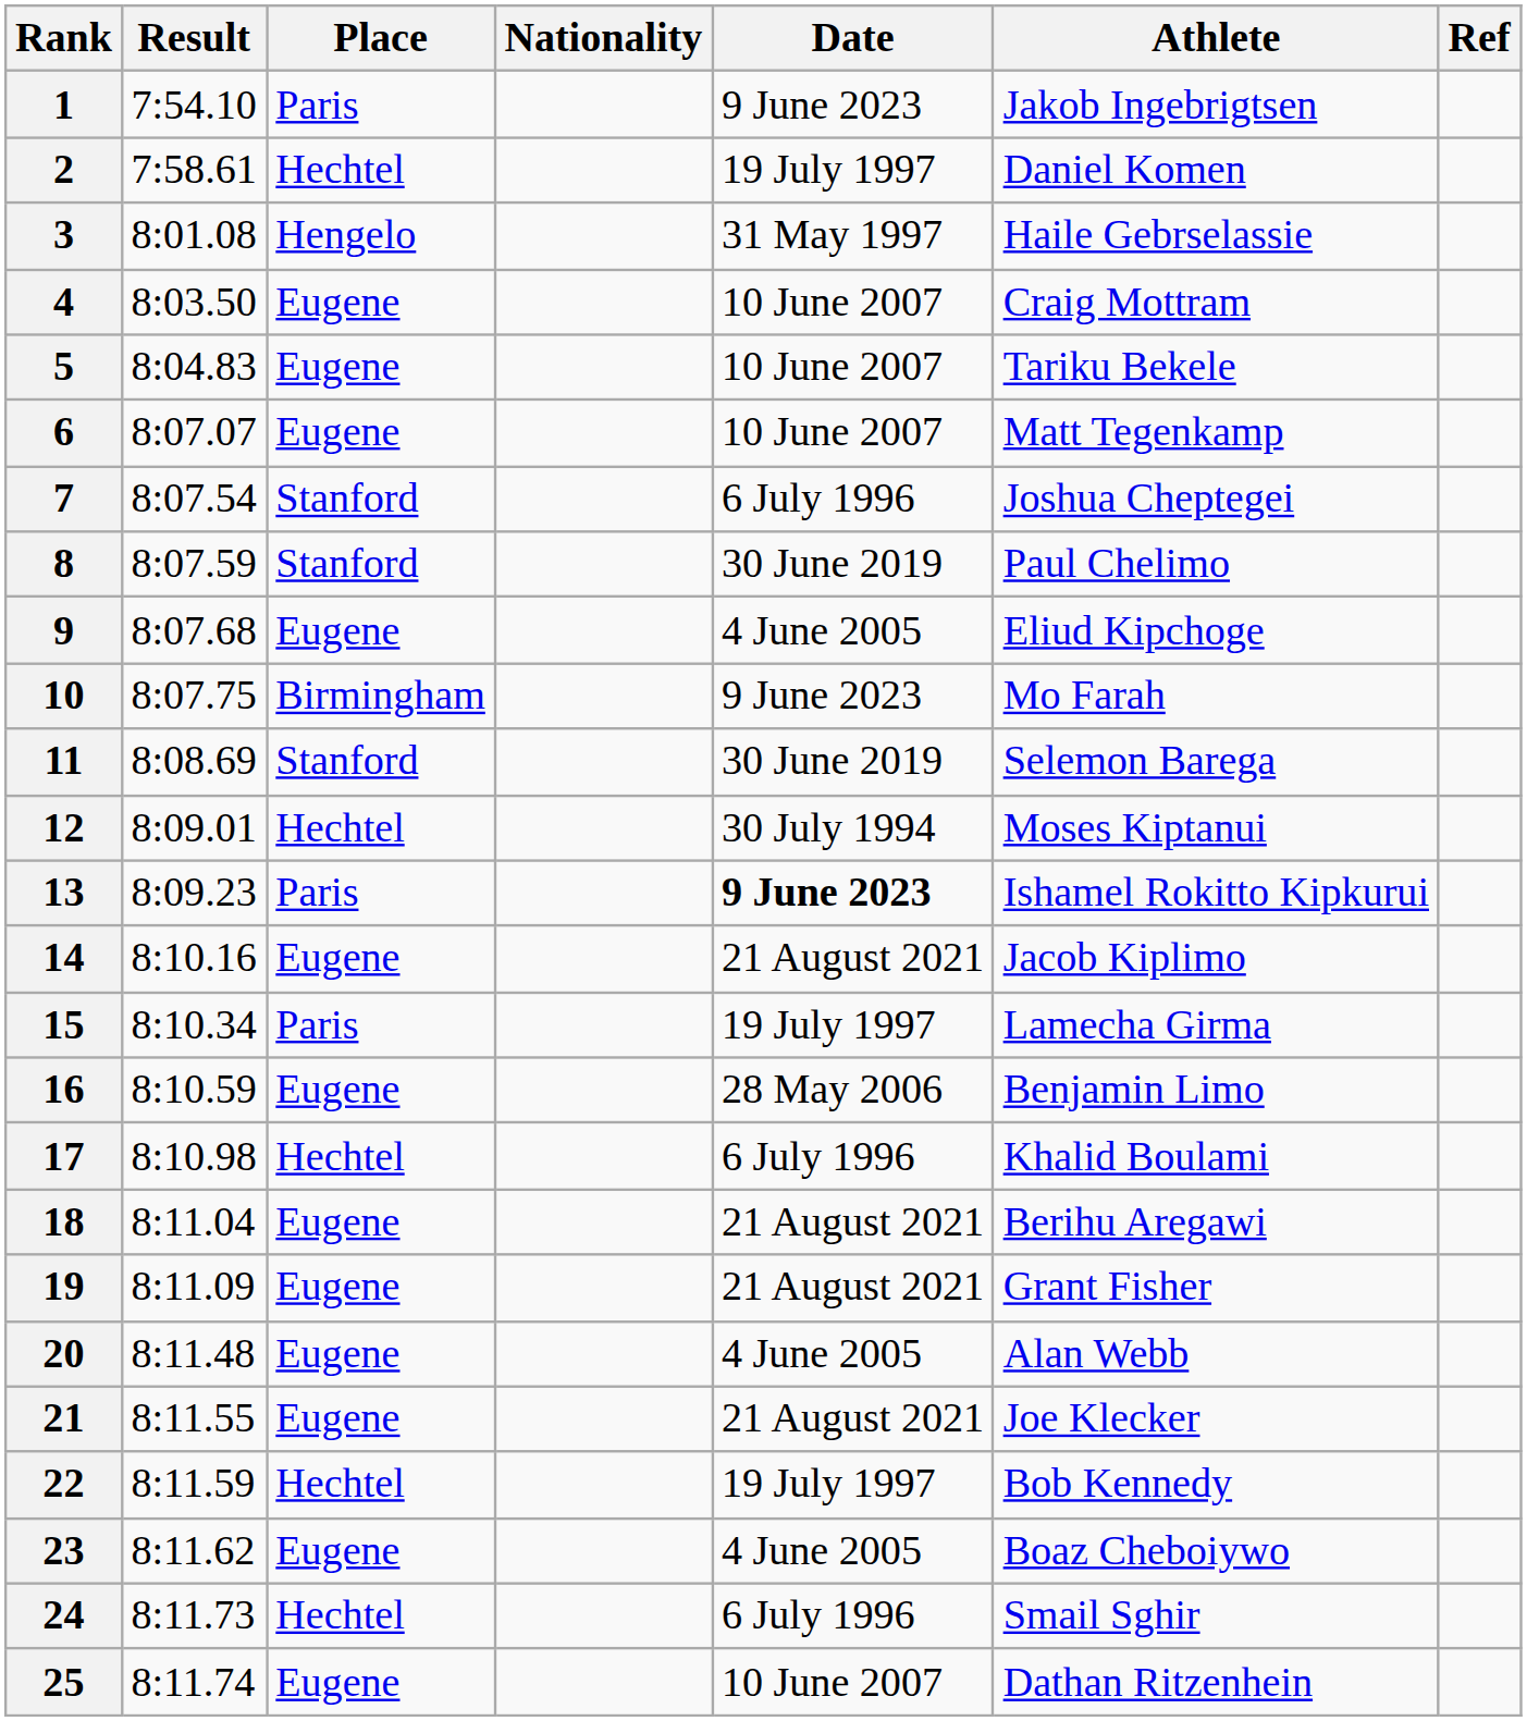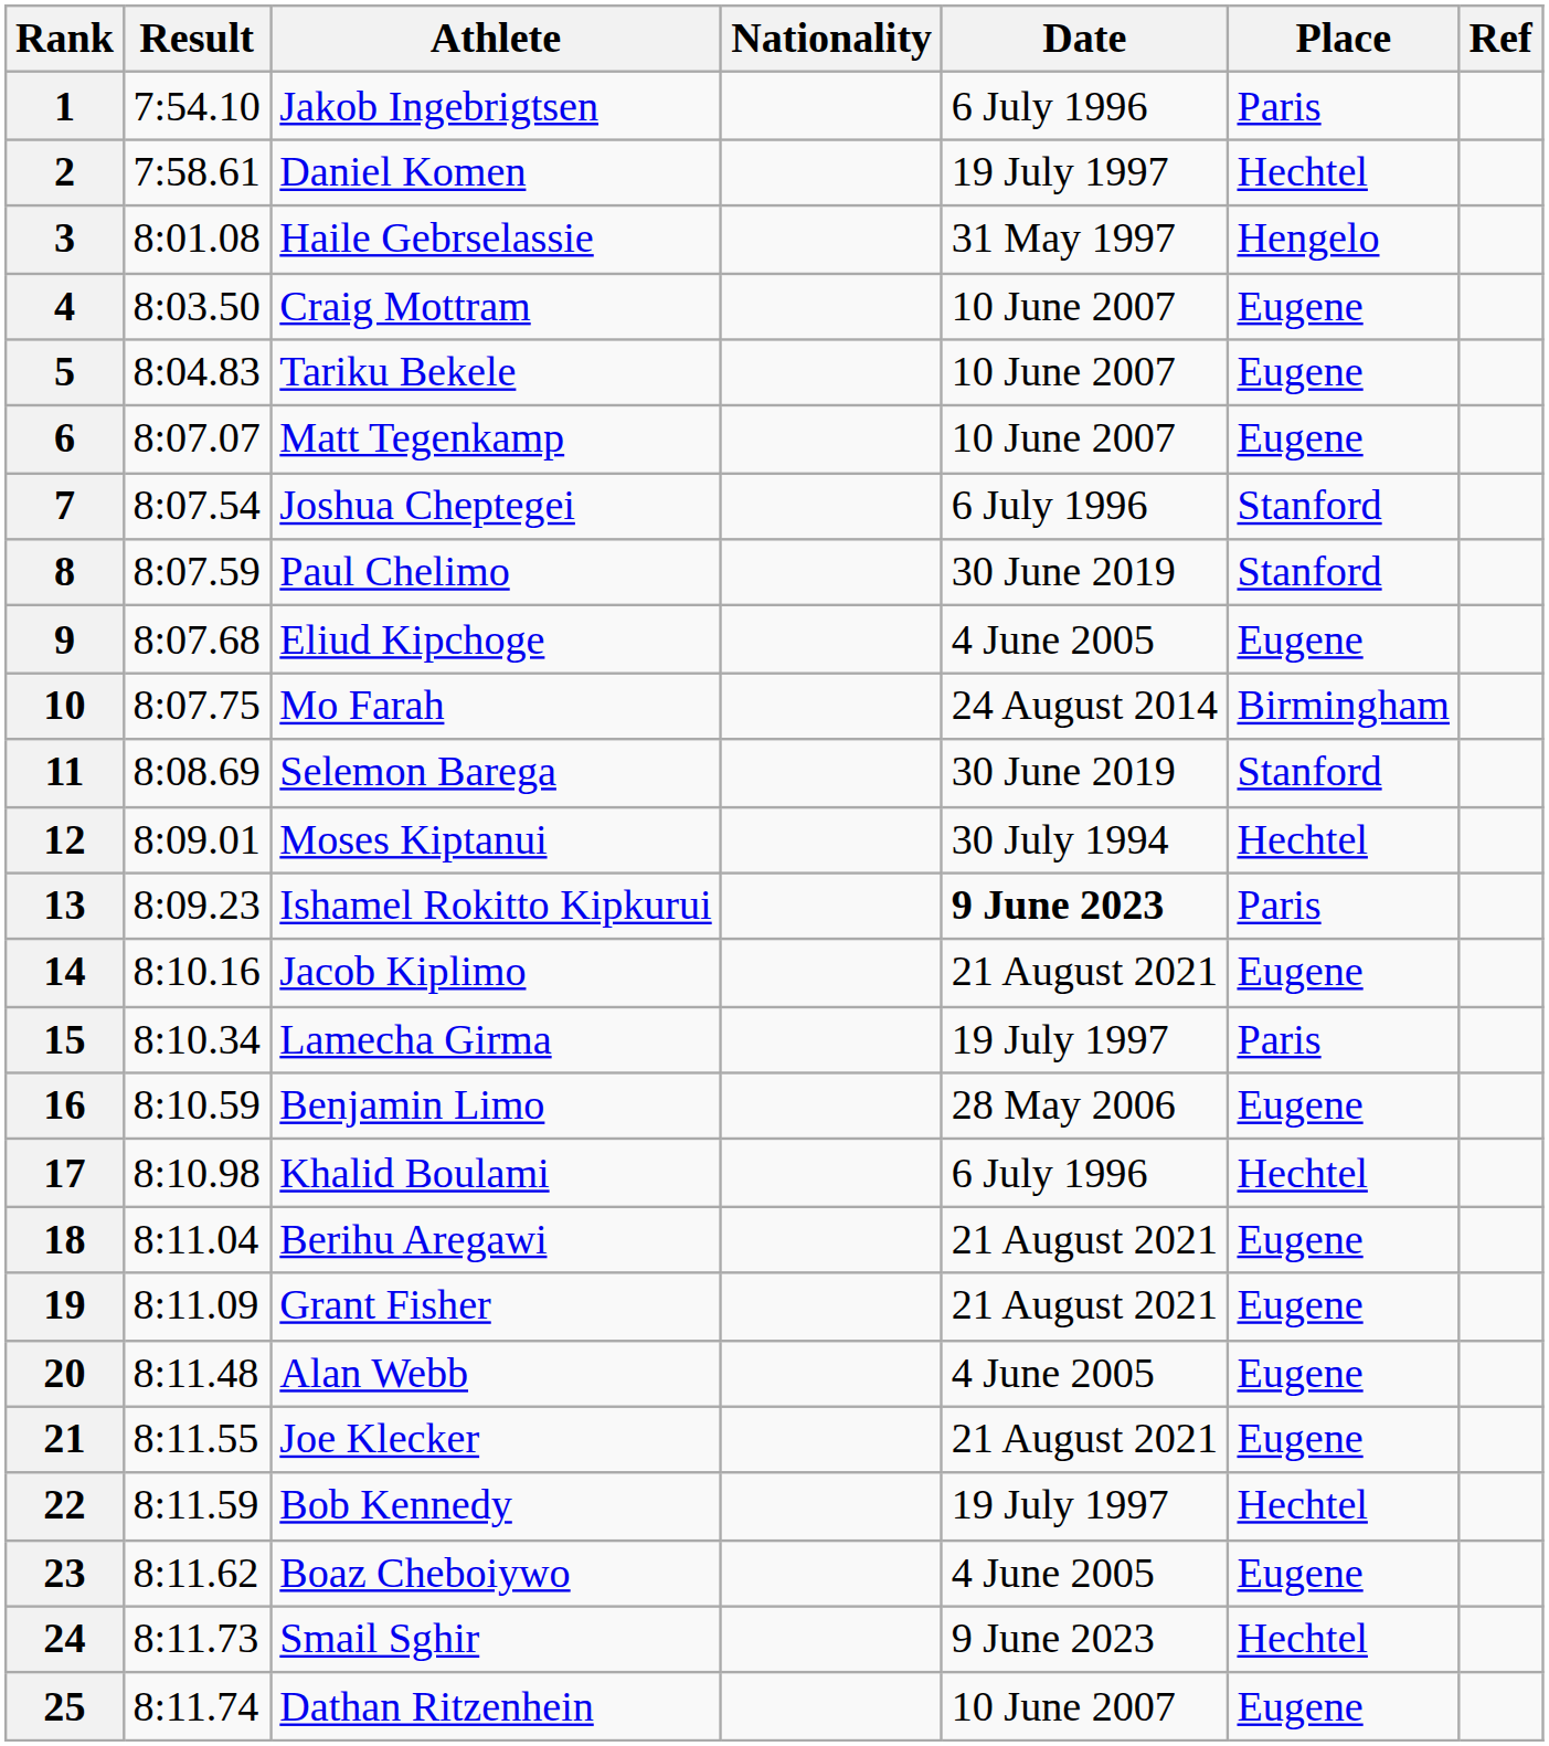 <table class="wikitable">
 <tr>
 <th>Rank</th>
 <th>Result</th>
-<th>Place</th>
+<th>Athlete</th>
 <th>Nationality</th>
 <th>Date</th>
-<th>Athlete</th>
+<th>Place</th>
 <th>Ref</th>
 </tr>
 <tr>
 <th>1</th>
 <td>7:54.10</td>
+<td><a href='#'>Jakob Ingebrigtsen</a></td>
+<td></td>
+<td>6 July 1996</td>
 <td><a href='#'>Paris</a></td>
-<td></td>
-<td>9 June 2023</td>
-<td><a href='#'>Jakob Ingebrigtsen</a></td>
 <td></td>
 </tr>
 <tr>
 <th>2</th>
 <td>7:58.61</td>
-<td><a href='#'>Hechtel</a></td>
+<td><a href='#'>Daniel Komen</a></td>
 <td></td>
 <td>19 July 1997</td>
-<td><a href='#'>Daniel Komen</a></td>
+<td><a href='#'>Hechtel</a></td>
 <td></td>
 </tr>
 <tr>
 <th>3</th>
 <td>8:01.08</td>
-<td><a href='#'>Hengelo</a></td>
+<td><a href='#'>Haile Gebrselassie</a></td>
 <td></td>
 <td>31 May 1997</td>
-<td><a href='#'>Haile Gebrselassie</a></td>
+<td><a href='#'>Hengelo</a></td>
 <td></td>
 </tr>
 <tr>
 <th>4</th>
 <td>8:03.50</td>
-<td><a href='#'>Eugene</a></td>
+<td><a href='#'>Craig Mottram</a></td>
 <td></td>
 <td>10 June 2007</td>
-<td><a href='#'>Craig Mottram</a></td>
+<td><a href='#'>Eugene</a></td>
 <td></td>
 </tr>
 <tr>
 <th>5</th>
 <td>8:04.83</td>
-<td><a href='#'>Eugene</a></td>
+<td><a href='#'>Tariku Bekele</a></td>
 <td></td>
 <td>10 June 2007</td>
-<td><a href='#'>Tariku Bekele</a></td>
+<td><a href='#'>Eugene</a></td>
 <td></td>
 </tr>
 <tr>
 <th>6</th>
 <td>8:07.07</td>
-<td><a href='#'>Eugene</a></td>
+<td><a href='#'>Matt Tegenkamp</a></td>
 <td></td>
 <td>10 June 2007</td>
-<td><a href='#'>Matt Tegenkamp</a></td>
+<td><a href='#'>Eugene</a></td>
 <td></td>
 </tr>
 <tr>
 <th>7</th>
 <td>8:07.54</td>
-<td><a href='#'>Stanford</a></td>
+<td><a href='#'>Joshua Cheptegei</a></td>
 <td></td>
 <td>6 July 1996</td>
-<td><a href='#'>Joshua Cheptegei</a></td>
+<td><a href='#'>Stanford</a></td>
 <td></td>
 </tr>
 <tr>
 <th>8</th>
 <td>8:07.59</td>
-<td><a href='#'>Stanford</a></td>
+<td><a href='#'>Paul Chelimo</a></td>
 <td></td>
 <td>30 June 2019</td>
-<td><a href='#'>Paul Chelimo</a></td>
+<td><a href='#'>Stanford</a></td>
 <td></td>
 </tr>
 <tr>
 <th>9</th>
 <td>8:07.68</td>
-<td><a href='#'>Eugene</a></td>
+<td><a href='#'>Eliud Kipchoge</a></td>
 <td></td>
 <td>4 June 2005</td>
-<td><a href='#'>Eliud Kipchoge</a></td>
+<td><a href='#'>Eugene</a></td>
 <td></td>
 </tr>
 <tr>
 <th>10</th>
 <td>8:07.75</td>
+<td><a href='#'>Mo Farah</a></td>
+<td></td>
+<td>24 August 2014</td>
 <td><a href='#'>Birmingham</a></td>
-<td></td>
-<td>9 June 2023</td>
-<td><a href='#'>Mo Farah</a></td>
 <td></td>
 </tr>
 <tr>
 <th>11</th>
 <td>8:08.69</td>
-<td><a href='#'>Stanford</a></td>
+<td><a href='#'>Selemon Barega</a></td>
 <td></td>
 <td>30 June 2019</td>
-<td><a href='#'>Selemon Barega</a></td>
+<td><a href='#'>Stanford</a></td>
 <td></td>
 </tr>
 <tr>
 <th>12</th>
 <td>8:09.01</td>
-<td><a href='#'>Hechtel</a></td>
+<td><a href='#'>Moses Kiptanui</a></td>
 <td></td>
 <td>30 July 1994</td>
-<td><a href='#'>Moses Kiptanui</a></td>
+<td><a href='#'>Hechtel</a></td>
 <td></td>
 </tr>
 <tr>
 <th>13</th>
 <td>8:09.23</td>
-<td><a href='#'>Paris</a></td>
+<td><a href='#'>Ishamel Rokitto Kipkurui</a></td>
 <td></td>
 <td><strong>9 June 2023</strong></td>
-<td><a href='#'>Ishamel Rokitto Kipkurui</a></td>
+<td><a href='#'>Paris</a></td>
 <td></td>
 </tr>
 <tr>
 <th>14</th>
 <td>8:10.16</td>
-<td><a href='#'>Eugene</a></td>
+<td><a href='#'>Jacob Kiplimo</a></td>
 <td></td>
 <td>21 August 2021</td>
-<td><a href='#'>Jacob Kiplimo</a></td>
+<td><a href='#'>Eugene</a></td>
 <td></td>
 </tr>
 <tr>
 <th>15</th>
 <td>8:10.34</td>
-<td><a href='#'>Paris</a></td>
+<td><a href='#'>Lamecha Girma</a></td>
 <td></td>
 <td>19 July 1997</td>
-<td><a href='#'>Lamecha Girma</a></td>
+<td><a href='#'>Paris</a></td>
 <td></td>
 </tr>
 <tr>
 <th>16</th>
 <td>8:10.59</td>
-<td><a href='#'>Eugene</a></td>
+<td><a href='#'>Benjamin Limo</a></td>
 <td></td>
 <td>28 May 2006</td>
-<td><a href='#'>Benjamin Limo</a></td>
+<td><a href='#'>Eugene</a></td>
 <td></td>
 </tr>
 <tr>
 <th>17</th>
 <td>8:10.98</td>
-<td><a href='#'>Hechtel</a></td>
+<td><a href='#'>Khalid Boulami</a></td>
 <td></td>
 <td>6 July 1996</td>
-<td><a href='#'>Khalid Boulami</a></td>
+<td><a href='#'>Hechtel</a></td>
 <td></td>
 </tr>
 <tr>
 <th>18</th>
 <td>8:11.04</td>
-<td><a href='#'>Eugene</a></td>
+<td><a href='#'>Berihu Aregawi</a></td>
 <td></td>
 <td>21 August 2021</td>
-<td><a href='#'>Berihu Aregawi</a></td>
+<td><a href='#'>Eugene</a></td>
 <td></td>
 </tr>
 <tr>
 <th>19</th>
 <td>8:11.09</td>
-<td><a href='#'>Eugene</a></td>
+<td><a href='#'>Grant Fisher</a></td>
 <td></td>
 <td>21 August 2021</td>
-<td><a href='#'>Grant Fisher</a></td>
+<td><a href='#'>Eugene</a></td>
 <td></td>
 </tr>
 <tr>
 <th>20</th>
 <td>8:11.48</td>
-<td><a href='#'>Eugene</a></td>
+<td><a href='#'>Alan Webb</a></td>
 <td></td>
 <td>4 June 2005</td>
-<td><a href='#'>Alan Webb</a></td>
+<td><a href='#'>Eugene</a></td>
 <td></td>
 </tr>
 <tr>
 <th>21</th>
 <td>8:11.55</td>
-<td><a href='#'>Eugene</a></td>
+<td><a href='#'>Joe Klecker</a></td>
 <td></td>
 <td>21 August 2021</td>
-<td><a href='#'>Joe Klecker</a></td>
+<td><a href='#'>Eugene</a></td>
 <td></td>
 </tr>
 <tr>
 <th>22</th>
 <td>8:11.59</td>
-<td><a href='#'>Hechtel</a></td>
+<td><a href='#'>Bob Kennedy</a></td>
 <td></td>
 <td>19 July 1997</td>
-<td><a href='#'>Bob Kennedy</a></td>
+<td><a href='#'>Hechtel</a></td>
 <td></td>
 </tr>
 <tr>
 <th>23</th>
 <td>8:11.62</td>
-<td><a href='#'>Eugene</a></td>
+<td><a href='#'>Boaz Cheboiywo</a></td>
 <td></td>
 <td>4 June 2005</td>
-<td><a href='#'>Boaz Cheboiywo</a></td>
+<td><a href='#'>Eugene</a></td>
 <td></td>
 </tr>
 <tr>
 <th>24</th>
 <td>8:11.73</td>
+<td><a href='#'>Smail Sghir</a></td>
+<td></td>
+<td>9 June 2023</td>
 <td><a href='#'>Hechtel</a></td>
-<td></td>
-<td>6 July 1996</td>
-<td><a href='#'>Smail Sghir</a></td>
 <td></td>
 </tr>
 <tr>
 <th>25</th>
 <td>8:11.74</td>
-<td><a href='#'>Eugene</a></td>
+<td><a href='#'>Dathan Ritzenhein</a></td>
 <td></td>
 <td>10 June 2007</td>
-<td><a href='#'>Dathan Ritzenhein</a></td>
+<td><a href='#'>Eugene</a></td>
 <td></td>
 </tr>
 </table>
